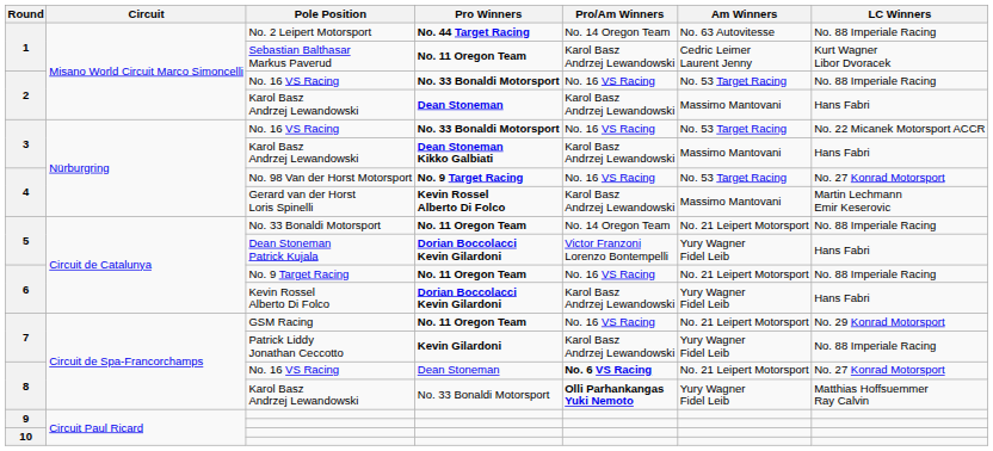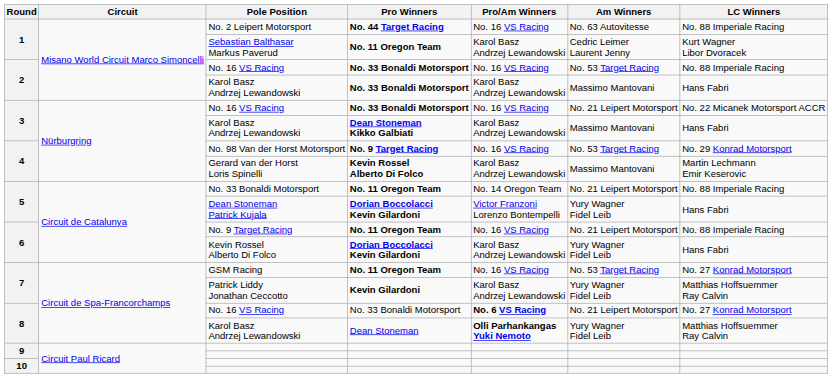 <table class="wikitable" style="font-size:85%;">
 <tr>
 <th>Round</th>
 <th>Circuit</th>
 <th>Pole Position</th>
 <th>Pro Winners</th>
 <th>Pro/Am Winners</th>
 <th>Am Winners</th>
 <th>LC Winners</th>
 </tr>
 <tr>
 <th rowspan="2">1</th>
 <td rowspan="4"> <a href='#'>Misano World Circuit Marco Simoncelli</a></td>
 <td> No. 2 Leipert Motorsport</td>
 <td><strong> No. 44 <a href='#'>Target Racing</a></strong></td>
-<td> No. 14 Oregon Team</td>
+<td> No. 16 <a href='#'>VS Racing</a></td>
 <td> No. 63 Autovitesse</td>
 <td> No. 88 Imperiale Racing</td>
 </tr>
 <tr>
 <td> <a href='#'>Sebastian Balthasar</a><br> Markus Paverud</td>
 <td><strong> No. 11 Oregon Team</strong></td>
 <td> Karol Basz<br> Andrzej Lewandowski</td>
 <td> Cedric Leimer<br> Laurent Jenny</td>
 <td> Kurt Wagner<br> Libor Dvoracek</td>
 </tr>
 <tr>
 <th rowspan="2">2</th>
 <td> No. 16 <a href='#'>VS Racing</a></td>
 <td><strong> No. 33 Bonaldi Motorsport</strong></td>
 <td> No. 16 <a href='#'>VS Racing</a></td>
 <td> No. 53 <a href='#'>Target Racing</a></td>
 <td> No. 88 Imperiale Racing</td>
 </tr>
 <tr>
 <td> Karol Basz<br> Andrzej Lewandowski</td>
-<td><strong> <a href='#'>Dean Stoneman</a></strong></td>
+<td><strong> No. 33 Bonaldi Motorsport</strong></td>
 <td> Karol Basz<br> Andrzej Lewandowski</td>
 <td> Massimo Mantovani</td>
 <td> Hans Fabri</td>
 </tr>
 <tr>
 <th rowspan="2">3</th>
 <td rowspan="4"> <a href='#'>Nürburgring</a></td>
 <td> No. 16 <a href='#'>VS Racing</a></td>
 <td><strong> No. 33 Bonaldi Motorsport</strong></td>
 <td> No. 16 <a href='#'>VS Racing</a></td>
-<td> No. 53 <a href='#'>Target Racing</a></td>
+<td> No. 21 Leipert Motorsport</td>
 <td> No. 22 Micanek Motorsport ACCR</td>
 </tr>
 <tr>
 <td> Karol Basz<br> Andrzej Lewandowski</td>
 <td><strong> <a href='#'>Dean Stoneman</a> <br> Kikko Galbiati</strong></td>
 <td> Karol Basz<br> Andrzej Lewandowski</td>
 <td> Massimo Mantovani</td>
 <td> Hans Fabri</td>
 </tr>
 <tr>
 <th rowspan="2">4</th>
 <td> No. 98 Van der Horst Motorsport</td>
 <td><strong> No. 9 <a href='#'>Target Racing</a></strong></td>
 <td> No. 16 <a href='#'>VS Racing</a></td>
 <td> No. 53 <a href='#'>Target Racing</a></td>
-<td> No. 27 <a href='#'>Konrad Motorsport</a></td>
+<td> No. 29 <a href='#'>Konrad Motorsport</a></td>
 </tr>
 <tr>
 <td> Gerard van der Horst <br> Loris Spinelli</td>
 <td><strong> Kevin Rossel <br> Alberto Di Folco</strong></td>
 <td> Karol Basz<br> Andrzej Lewandowski</td>
 <td> Massimo Mantovani</td>
 <td> Martin Lechmann <br> Emir Keserovic</td>
 </tr>
 <tr>
 <th rowspan="2">5</th>
 <td rowspan="4"> <a href='#'>Circuit de Catalunya</a></td>
 <td> No. 33 Bonaldi Motorsport</td>
 <td><strong> No. 11 Oregon Team</strong></td>
 <td> No. 14 Oregon Team</td>
 <td> No. 21 Leipert Motorsport</td>
 <td> No. 88 Imperiale Racing</td>
 </tr>
 <tr>
 <td> <a href='#'>Dean Stoneman</a> <br> <a href='#'>Patrick Kujala</a></td>
 <td><strong> <a href='#'>Dorian Boccolacci</a> <br> Kevin Gilardoni</strong></td>
 <td> <a href='#'>Victor Franzoni</a> <br> Lorenzo Bontempelli</td>
 <td> Yury Wagner <br> Fidel Leib</td>
 <td> Hans Fabri</td>
 </tr>
 <tr>
 <th rowspan="2">6</th>
 <td> No. 9 <a href='#'>Target Racing</a></td>
 <td><strong> No. 11 Oregon Team</strong></td>
 <td> No. 16 <a href='#'>VS Racing</a></td>
 <td> No. 21 Leipert Motorsport</td>
 <td> No. 88 Imperiale Racing</td>
 </tr>
 <tr>
 <td> Kevin Rossel <br> Alberto Di Folco</td>
 <td><strong> <a href='#'>Dorian Boccolacci</a> <br> Kevin Gilardoni</strong></td>
 <td> Karol Basz<br> Andrzej Lewandowski</td>
 <td> Yury Wagner <br> Fidel Leib</td>
 <td> Hans Fabri</td>
 </tr>
 <tr>
 <th rowspan="2">7</th>
 <td rowspan="4"> <a href='#'>Circuit de Spa-Francorchamps</a></td>
 <td> GSM Racing</td>
 <td><strong> No. 11 Oregon Team</strong></td>
 <td> No. 16 <a href='#'>VS Racing</a></td>
-<td> No. 21 Leipert Motorsport</td>
-<td> No. 29 <a href='#'>Konrad Motorsport</a></td>
+<td> No. 53 <a href='#'>Target Racing</a></td>
+<td> No. 27 <a href='#'>Konrad Motorsport</a></td>
 </tr>
 <tr>
 <td> Patrick Liddy <br> Jonathan Ceccotto</td>
 <td><strong> Kevin Gilardoni</strong></td>
 <td> Karol Basz<br> Andrzej Lewandowski</td>
 <td> Yury Wagner <br> Fidel Leib</td>
-<td> No. 88 Imperiale Racing</td>
+<td> Matthias Hoffsuemmer <br> Ray Calvin</td>
 </tr>
 <tr>
 <th rowspan="2">8</th>
 <td> No. 16 <a href='#'>VS Racing</a></td>
-<td> <a href='#'>Dean Stoneman</a></td>
+<td> No. 33 Bonaldi Motorsport</td>
 <td><strong> No. 6 <a href='#'>VS Racing</a></strong></td>
 <td> No. 21 Leipert Motorsport</td>
 <td> No. 27 <a href='#'>Konrad Motorsport</a></td>
 </tr>
 <tr>
 <td> Karol Basz<br> Andrzej Lewandowski</td>
-<td> No. 33 Bonaldi Motorsport</td>
+<td> <a href='#'>Dean Stoneman</a></td>
 <td><strong> Olli Parhankangas<br> <a href='#'>Yuki Nemoto</a></strong></td>
 <td> Yury Wagner <br> Fidel Leib</td>
 <td> Matthias Hoffsuemmer <br> Ray Calvin</td>
 </tr>
 <tr>
 <th rowspan="2">9</th>
 <td rowspan="4"> <a href='#'>Circuit Paul Ricard</a></td>
 <td></td>
 <td></td>
 <td></td>
 <td></td>
 <td></td>
 </tr>
 <tr>
 <td></td>
 <td></td>
 <td></td>
 <td></td>
 <td></td>
 </tr>
 <tr>
 <th rowspan="2">10</th>
 <td></td>
 <td></td>
 <td></td>
 <td></td>
 <td></td>
 </tr>
 <tr>
 <td></td>
 <td></td>
 <td></td>
 <td></td>
 <td></td>
 </tr>
 </table>
